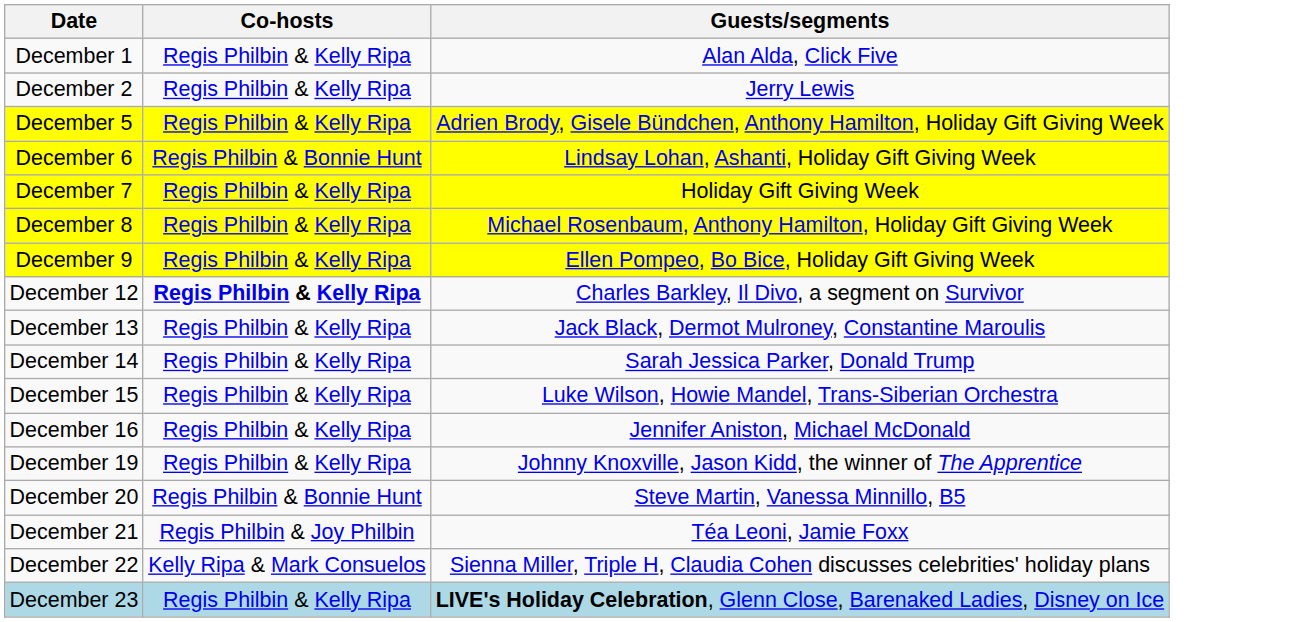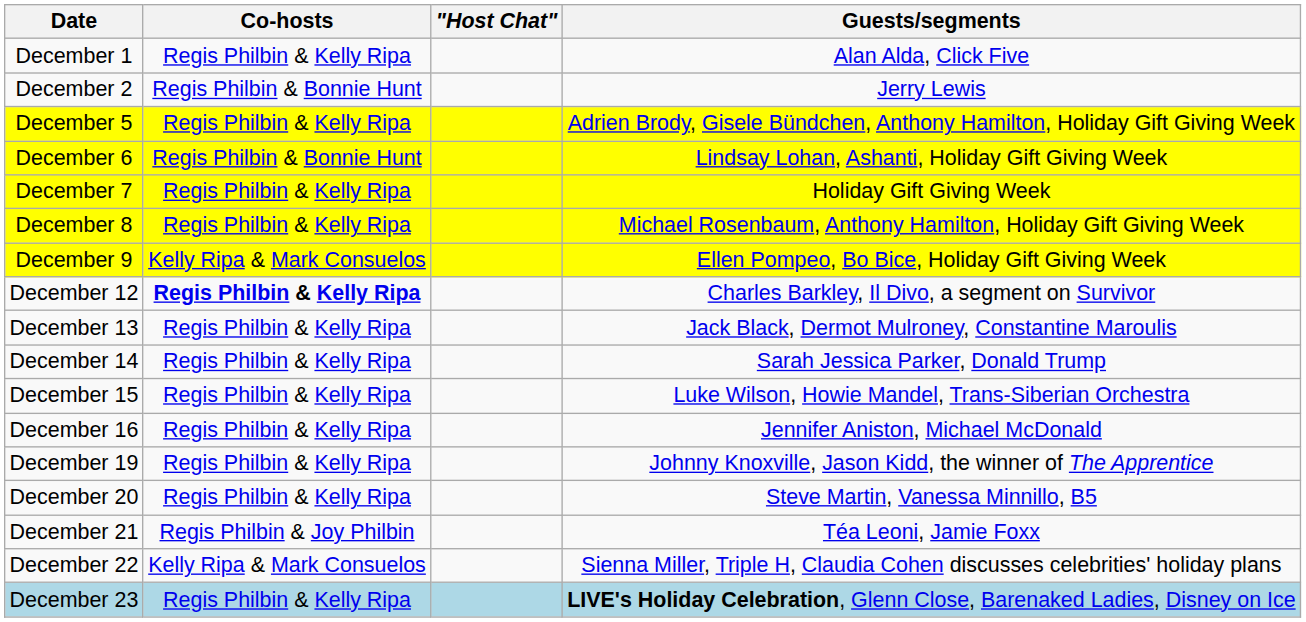 <table class="wikitable sortable" style="text-align:center;">
 <tr>
 <th>Date</th>
 <th>Co-hosts</th>
+<th><em>"Host Chat"</em></th>
 <th>Guests/segments</th>
 </tr>
 <tr>
 <td>December 1</td>
 <td><a href='#'>Regis Philbin</a> & <a href='#'>Kelly Ripa</a></td>
+<td></td>
 <td><a href='#'>Alan Alda</a>, <a href='#'>Click Five</a></td>
 </tr>
 <tr>
 <td>December 2</td>
-<td><a href='#'>Regis Philbin</a> & <a href='#'>Kelly Ripa</a></td>
+<td><a href='#'>Regis Philbin</a> & <a href='#'>Bonnie Hunt</a></td>
+<td></td>
 <td><a href='#'>Jerry Lewis</a></td>
 </tr>
 <tr style="background:yellow;">
 <td>December 5</td>
 <td><a href='#'>Regis Philbin</a> & <a href='#'>Kelly Ripa</a></td>
+<td></td>
 <td><a href='#'>Adrien Brody</a>, <a href='#'>Gisele Bündchen</a>, <a href='#'>Anthony Hamilton</a>, Holiday Gift Giving Week</td>
 </tr>
 <tr style="background:yellow;">
 <td>December 6</td>
 <td><a href='#'>Regis Philbin</a> & <a href='#'>Bonnie Hunt</a></td>
+<td></td>
 <td><a href='#'>Lindsay Lohan</a>, <a href='#'>Ashanti</a>, Holiday Gift Giving Week</td>
 </tr>
 <tr style="background:yellow;">
 <td>December 7</td>
 <td><a href='#'>Regis Philbin</a> & <a href='#'>Kelly Ripa</a></td>
+<td></td>
 <td>Holiday Gift Giving Week</td>
 </tr>
 <tr style="background:yellow;">
 <td>December 8</td>
 <td><a href='#'>Regis Philbin</a> & <a href='#'>Kelly Ripa</a></td>
+<td></td>
 <td><a href='#'>Michael Rosenbaum</a>, <a href='#'>Anthony Hamilton</a>, Holiday Gift Giving Week</td>
 </tr>
 <tr style="background:yellow;">
 <td>December 9</td>
-<td><a href='#'>Regis Philbin</a> & <a href='#'>Kelly Ripa</a></td>
+<td><a href='#'>Kelly Ripa</a> & <a href='#'>Mark Consuelos</a></td>
+<td></td>
 <td><a href='#'>Ellen Pompeo</a>, <a href='#'>Bo Bice</a>, Holiday Gift Giving Week</td>
 </tr>
 <tr>
 <td>December 12</td>
 <td><strong><a href='#'>Regis Philbin</a> & <a href='#'>Kelly Ripa</a></strong></td>
+<td></td>
 <td><a href='#'>Charles Barkley</a>, <a href='#'>Il Divo</a>, a segment on <a href='#'>Survivor</a></td>
 </tr>
 <tr>
 <td>December 13</td>
 <td><a href='#'>Regis Philbin</a> & <a href='#'>Kelly Ripa</a></td>
+<td></td>
 <td><a href='#'>Jack Black</a>, <a href='#'>Dermot Mulroney</a>, <a href='#'>Constantine Maroulis</a></td>
 </tr>
 <tr>
 <td>December 14</td>
 <td><a href='#'>Regis Philbin</a> & <a href='#'>Kelly Ripa</a></td>
+<td></td>
 <td><a href='#'>Sarah Jessica Parker</a>, <a href='#'>Donald Trump</a></td>
 </tr>
 <tr>
 <td>December 15</td>
 <td><a href='#'>Regis Philbin</a> & <a href='#'>Kelly Ripa</a></td>
+<td></td>
 <td><a href='#'>Luke Wilson</a>, <a href='#'>Howie Mandel</a>, <a href='#'>Trans-Siberian Orchestra</a></td>
 </tr>
 <tr>
 <td>December 16</td>
 <td><a href='#'>Regis Philbin</a> & <a href='#'>Kelly Ripa</a></td>
+<td></td>
 <td><a href='#'>Jennifer Aniston</a>, <a href='#'>Michael McDonald</a></td>
 </tr>
 <tr>
 <td>December 19</td>
 <td><a href='#'>Regis Philbin</a> & <a href='#'>Kelly Ripa</a></td>
+<td></td>
 <td><a href='#'>Johnny Knoxville</a>, <a href='#'>Jason Kidd</a>, the winner of <em><a href='#'>The Apprentice</a></em></td>
 </tr>
 <tr>
 <td>December 20</td>
-<td><a href='#'>Regis Philbin</a> & <a href='#'>Bonnie Hunt</a></td>
+<td><a href='#'>Regis Philbin</a> & <a href='#'>Kelly Ripa</a></td>
+<td></td>
 <td><a href='#'>Steve Martin</a>, <a href='#'>Vanessa Minnillo</a>, <a href='#'>B5</a></td>
 </tr>
 <tr>
 <td>December 21</td>
 <td><a href='#'>Regis Philbin</a> & <a href='#'>Joy Philbin</a></td>
+<td></td>
 <td><a href='#'>Téa Leoni</a>, <a href='#'>Jamie Foxx</a></td>
 </tr>
 <tr>
 <td>December 22</td>
 <td><a href='#'>Kelly Ripa</a> & <a href='#'>Mark Consuelos</a></td>
+<td></td>
 <td><a href='#'>Sienna Miller</a>, <a href='#'>Triple H</a>, <a href='#'>Claudia Cohen</a> discusses celebrities' holiday plans</td>
 </tr>
 <tr style="background:lightblue;">
 <td>December 23</td>
 <td><a href='#'>Regis Philbin</a> & <a href='#'>Kelly Ripa</a></td>
+<td></td>
 <td><strong>LIVE's Holiday Celebration</strong>, <a href='#'>Glenn Close</a>, <a href='#'>Barenaked Ladies</a>, <a href='#'>Disney on Ice</a></td>
 </tr>
 </table>
